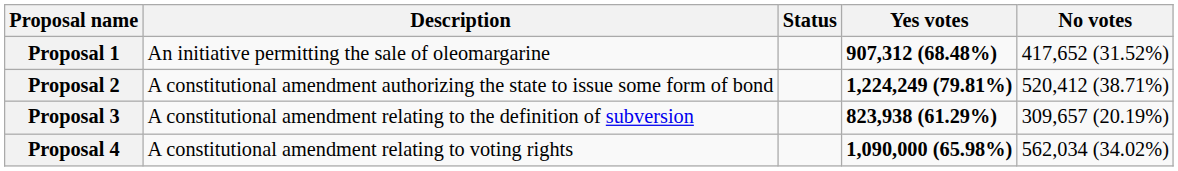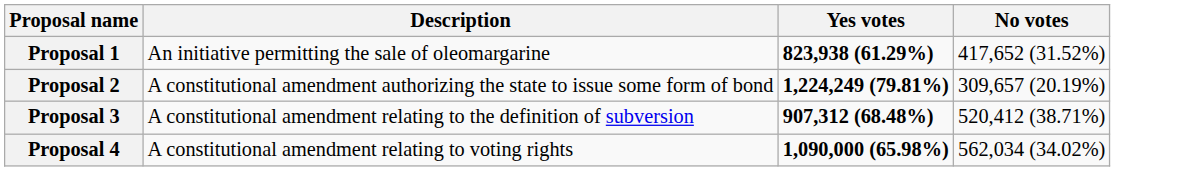 <table class="wikitable sortable plainrowheaders">
 <tr>
 <th scope="col">Proposal name</th>
 <th class="unsortable" scope="col">Description</th>
-<th scope="col">Status</th>
 <th scope="col">Yes votes</th>
 <th scope="col">No votes</th>
 </tr>
 <tr>
 <th scope="row">Proposal 1</th>
 <td>An initiative permitting the sale of oleomargarine</td>
-<td></td>
-<td><strong>907,312 (68.48%)</strong></td>
+<td><strong>823,938 (61.29%)</strong></td>
 <td>417,652 (31.52%)</td>
 </tr>
 <tr>
 <th scope="row">Proposal 2</th>
 <td>A constitutional amendment authorizing the state to issue some form of bond</td>
-<td></td>
 <td><strong>1,224,249 (79.81%)</strong></td>
-<td>520,412 (38.71%)</td>
+<td>309,657 (20.19%)</td>
 </tr>
 <tr>
 <th scope="row">Proposal 3</th>
 <td>A constitutional amendment relating to the definition of <a href='#'>subversion</a></td>
-<td></td>
-<td><strong>823,938 (61.29%)</strong></td>
-<td>309,657 (20.19%)</td>
+<td><strong>907,312 (68.48%)</strong></td>
+<td>520,412 (38.71%)</td>
 </tr>
 <tr>
 <th scope="row">Proposal 4</th>
 <td>A constitutional amendment relating to voting rights</td>
-<td></td>
 <td><strong>1,090,000 (65.98%)</strong></td>
 <td>562,034 (34.02%)</td>
 </tr>
 </table>
